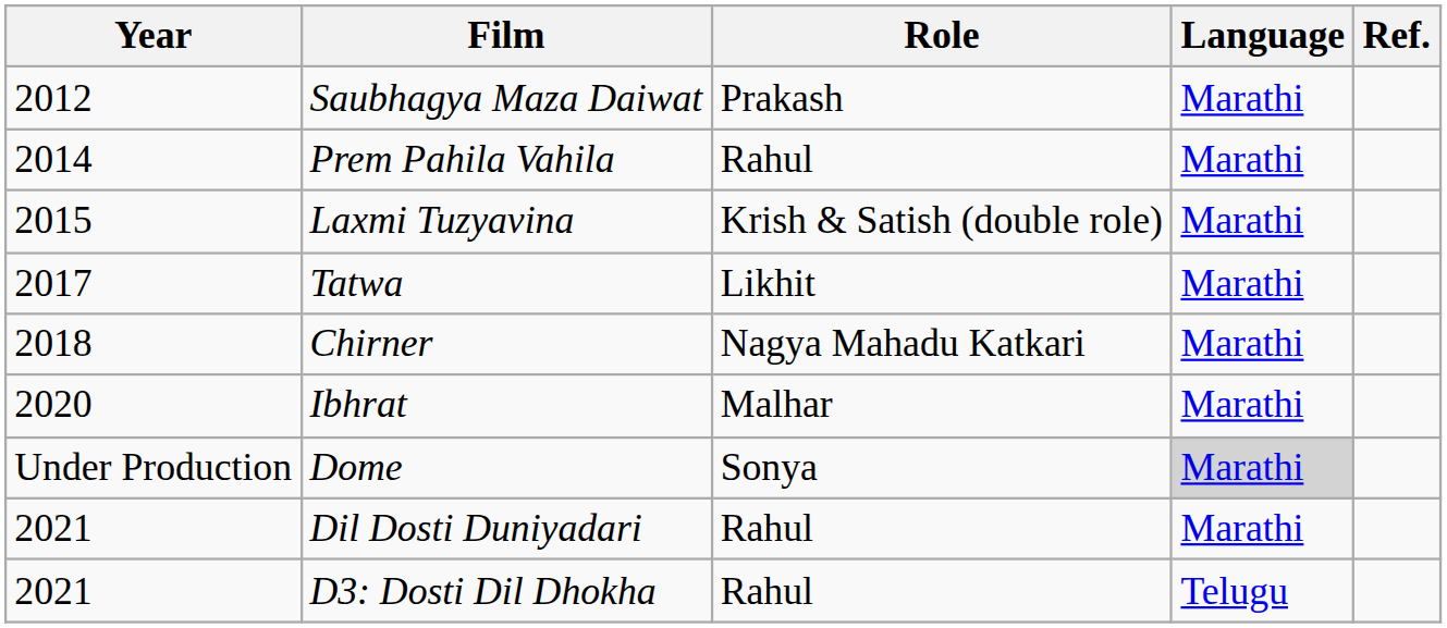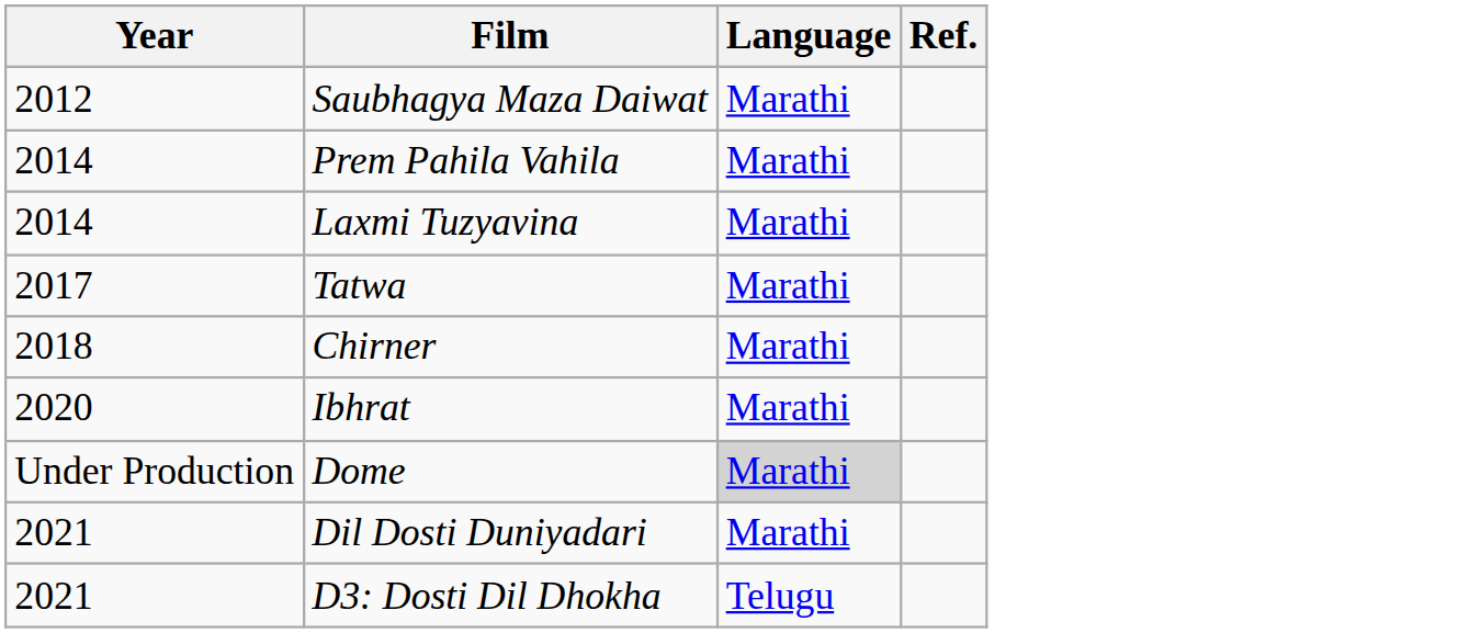 <table class="wikitable">
 <tr>
 <th>Year</th>
 <th>Film</th>
-<th>Role</th>
 <th>Language</th>
 <th>Ref.</th>
 </tr>
 <tr>
 <td>2012</td>
 <td><em>Saubhagya Maza Daiwat</em></td>
-<td>Prakash</td>
 <td><a href='#'>Marathi</a></td>
 <td></td>
 </tr>
 <tr>
 <td>2014</td>
 <td><em>Prem Pahila Vahila</em></td>
-<td>Rahul</td>
 <td><a href='#'>Marathi</a></td>
 <td></td>
 </tr>
 <tr>
-<td>2015</td>
+<td>2014</td>
 <td><em>Laxmi Tuzyavina</em></td>
-<td>Krish & Satish (double role)</td>
 <td><a href='#'>Marathi</a></td>
 <td></td>
 </tr>
 <tr>
 <td>2017</td>
 <td><em>Tatwa</em></td>
-<td>Likhit</td>
 <td><a href='#'>Marathi</a></td>
 <td></td>
 </tr>
 <tr>
 <td>2018</td>
 <td><em>Chirner</em></td>
-<td>Nagya Mahadu Katkari</td>
 <td><a href='#'>Marathi</a></td>
 <td></td>
 </tr>
 <tr>
 <td>2020</td>
 <td><em>Ibhrat</em></td>
-<td>Malhar</td>
 <td><a href='#'>Marathi</a></td>
 <td></td>
 </tr>
 <tr>
 <td>Under Production</td>
 <td><em>Dome</em></td>
-<td>Sonya</td>
 <td style="background: lightgrey;"><a href='#'>Marathi</a></td>
 <td></td>
 </tr>
 <tr>
 <td>2021</td>
 <td><em>Dil Dosti Duniyadari</em></td>
-<td>Rahul</td>
 <td><a href='#'>Marathi</a></td>
 <td></td>
 </tr>
 <tr>
 <td>2021</td>
 <td><em>D3: Dosti Dil Dhokha</em></td>
-<td>Rahul</td>
 <td><a href='#'>Telugu</a></td>
 <td></td>
 </tr>
 </table>
